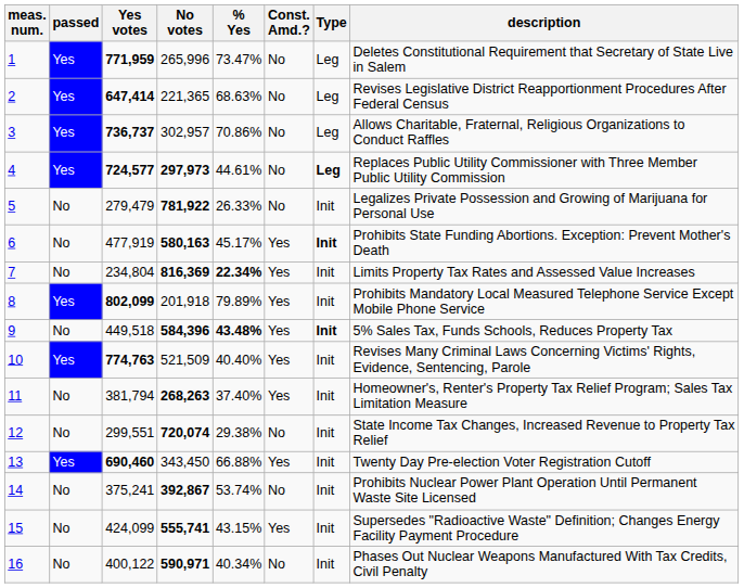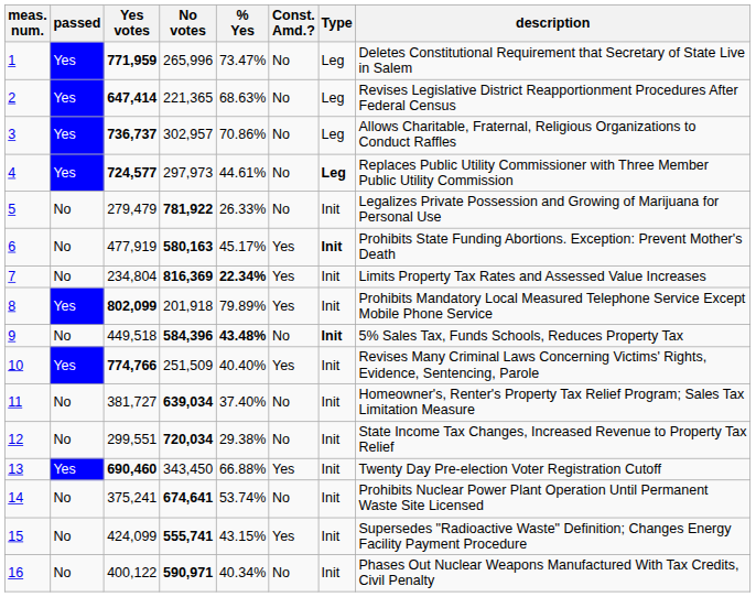 <table class="wikitable sortable">
 <tr>
 <th>meas.<br>num.</th>
 <th>passed</th>
 <th>Yes<br>votes</th>
 <th>No<br>votes</th>
 <th>%<br>Yes</th>
 <th>Const.<br>Amd.?</th>
 <th>Type</th>
 <th>description</th>
 </tr>
 <tr>
 <td><a href='#'>1</a></td>
 <td style="background:blue;color:white">Yes</td>
 <td><strong>771,959</strong></td>
 <td>265,996</td>
 <td>73.47%</td>
 <td>No</td>
 <td>Leg</td>
 <td>Deletes Constitutional Requirement that Secretary of State Live in Salem</td>
 </tr>
 <tr>
 <td><a href='#'>2</a></td>
 <td style="background:blue;color:white">Yes</td>
 <td><strong>647,414</strong></td>
 <td>221,365</td>
 <td>68.63%</td>
 <td>No</td>
 <td>Leg</td>
 <td>Revises Legislative District Reapportionment Procedures After Federal Census</td>
 </tr>
 <tr>
 <td><a href='#'>3</a></td>
 <td style="background:blue;color:white">Yes</td>
 <td><strong>736,737</strong></td>
 <td>302,957</td>
 <td>70.86%</td>
 <td>No</td>
 <td>Leg</td>
 <td>Allows Charitable, Fraternal, Religious Organizations to Conduct Raffles</td>
 </tr>
 <tr>
 <td><a href='#'>4</a></td>
 <td style="background:blue;color:white">Yes</td>
 <td><strong>724,577</strong></td>
-<td><strong>297,973</strong></td>
+<td>297,973</td>
 <td>44.61%</td>
 <td>No</td>
 <td><strong>Leg</strong></td>
 <td>Replaces Public Utility Commissioner with Three Member Public Utility Commission</td>
 </tr>
 <tr>
 <td><a href='#'>5</a></td>
 <td>No</td>
 <td>279,479</td>
 <td><strong>781,922</strong></td>
 <td>26.33%</td>
 <td>No</td>
 <td>Init</td>
 <td>Legalizes Private Possession and Growing of Marijuana for Personal Use</td>
 </tr>
 <tr>
 <td><a href='#'>6</a></td>
 <td>No</td>
 <td>477,919</td>
 <td><strong>580,163</strong></td>
 <td>45.17%</td>
 <td>Yes</td>
 <td><strong>Init</strong></td>
 <td>Prohibits State Funding Abortions. Exception: Prevent Mother's Death</td>
 </tr>
 <tr>
 <td><a href='#'>7</a></td>
 <td>No</td>
 <td>234,804</td>
 <td><strong>816,369</strong></td>
 <td><strong>22.34%</strong></td>
 <td>Yes</td>
 <td>Init</td>
 <td>Limits Property Tax Rates and Assessed Value Increases</td>
 </tr>
 <tr>
 <td><a href='#'>8</a></td>
 <td style="background:blue;color:white">Yes</td>
 <td><strong>802,099</strong></td>
 <td>201,918</td>
 <td>79.89%</td>
 <td>Yes</td>
 <td>Init</td>
 <td>Prohibits Mandatory Local Measured Telephone Service Except Mobile Phone Service</td>
 </tr>
 <tr>
 <td><a href='#'>9</a></td>
 <td>No</td>
 <td>449,518</td>
 <td><strong>584,396</strong></td>
 <td><strong>43.48%</strong></td>
-<td>Yes</td>
+<td>No</td>
 <td><strong>Init</strong></td>
 <td>5% Sales Tax, Funds Schools, Reduces Property Tax</td>
 </tr>
 <tr>
 <td><a href='#'>10</a></td>
 <td style="background:blue;color:white">Yes</td>
-<td><strong>774,763</strong></td>
-<td>521,509</td>
+<td><strong>774,766</strong></td>
+<td>251,509</td>
 <td>40.40%</td>
 <td>Yes</td>
 <td>Init</td>
 <td>Revises Many Criminal Laws Concerning Victims' Rights, Evidence, Sentencing, Parole</td>
 </tr>
 <tr>
 <td><a href='#'>11</a></td>
 <td>No</td>
-<td>381,794</td>
-<td><strong>268,263</strong></td>
+<td>381,727</td>
+<td><strong>639,034</strong></td>
 <td>37.40%</td>
-<td>Yes</td>
+<td>No</td>
 <td>Init</td>
 <td>Homeowner's, Renter's Property Tax Relief Program; Sales Tax Limitation Measure</td>
 </tr>
 <tr>
 <td><a href='#'>12</a></td>
 <td>No</td>
 <td>299,551</td>
-<td><strong>720,074</strong></td>
+<td><strong>720,034</strong></td>
 <td>29.38%</td>
 <td>No</td>
 <td>Init</td>
 <td>State Income Tax Changes, Increased Revenue to Property Tax Relief</td>
 </tr>
 <tr>
 <td><a href='#'>13</a></td>
 <td style="background:blue;color:white">Yes</td>
 <td><strong>690,460</strong></td>
 <td>343,450</td>
 <td>66.88%</td>
 <td>Yes</td>
 <td>Init</td>
 <td>Twenty Day Pre-election Voter Registration Cutoff</td>
 </tr>
 <tr>
 <td><a href='#'>14</a></td>
 <td>No</td>
 <td>375,241</td>
-<td><strong>392,867</strong></td>
+<td><strong>674,641</strong></td>
 <td>53.74%</td>
 <td>No</td>
 <td>Init</td>
 <td>Prohibits Nuclear Power Plant Operation Until Permanent Waste Site Licensed</td>
 </tr>
 <tr>
 <td><a href='#'>15</a></td>
 <td>No</td>
 <td>424,099</td>
 <td><strong>555,741</strong></td>
 <td>43.15%</td>
 <td>Yes</td>
 <td>Init</td>
 <td>Supersedes "Radioactive Waste" Definition; Changes Energy Facility Payment Procedure</td>
 </tr>
 <tr>
 <td><a href='#'>16</a></td>
 <td>No</td>
 <td>400,122</td>
 <td><strong>590,971</strong></td>
 <td>40.34%</td>
 <td>No</td>
 <td>Init</td>
 <td>Phases Out Nuclear Weapons Manufactured With Tax Credits, Civil Penalty</td>
 </tr>
 </table>
